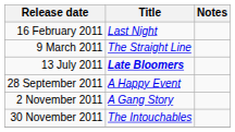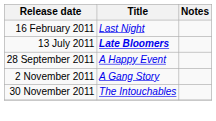 <table class="wikitable sortable">
 <tr>
 <th scope="col">Release date</th>
 <th>Title</th>
 <th>Notes</th>
 </tr>
 <tr>
 <td style="text-align:right;">16 February 2011</td>
 <td><em><a href='#'>Last Night</a></em></td>
-<td></td>
-</tr>
-<tr>
-<td style="text-align:right;">9 March 2011</td>
-<td><em><a href='#'>The Straight Line</a></em></td>
 <td></td>
 </tr>
 <tr>
 <td style="text-align:right;">13 July 2011</td>
 <td><strong><em><a href='#'>Late Bloomers</a></em></strong></td>
 <td></td>
 </tr>
 <tr>
 <td style="text-align:right;">28 September 2011</td>
 <td><em><a href='#'>A Happy Event</a></em></td>
 <td></td>
 </tr>
 <tr>
 <td style="text-align:right;">2 November 2011</td>
 <td><em><a href='#'>A Gang Story</a></em></td>
 <td></td>
 </tr>
 <tr>
 <td style="text-align:right;">30 November 2011</td>
 <td><em><a href='#'>The Intouchables</a></em></td>
 <td></td>
 </tr>
 <tr>
 </tr>
 </table>
